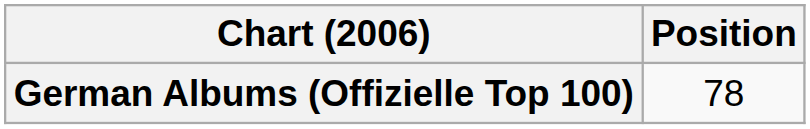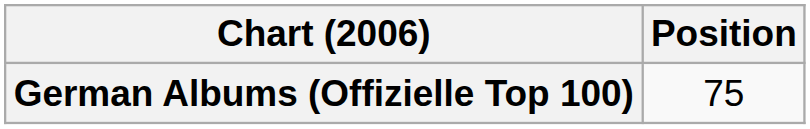 <table class="wikitable plainrowheaders" style="text-align:center">
 <tr>
 <th scope="col">Chart (2006)</th>
 <th scope="col">Position</th>
 </tr>
 <tr>
 <th scope="row">German Albums (Offizielle Top 100)</th>
-<td>78</td>
+<td>75</td>
 </tr>
 </table>
